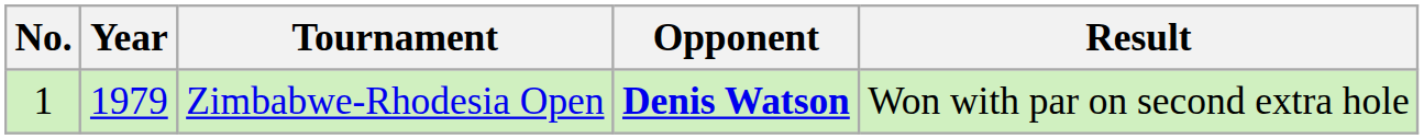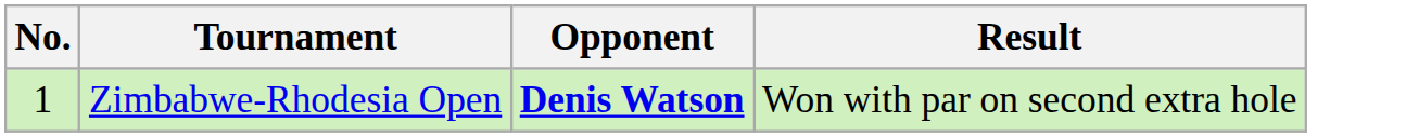 <table class="wikitable" style="font-size:95%;">
 <tr>
 <th>No.</th>
-<th>Year</th>
 <th>Tournament</th>
 <th>Opponent</th>
 <th>Result</th>
 </tr>
 <tr style="background:#D0F0C0;">
 <td align=center>1</td>
-<td><a href='#'>1979</a></td>
 <td><a href='#'>Zimbabwe-Rhodesia Open</a></td>
 <td><strong> <a href='#'>Denis Watson</a></strong></td>
 <td>Won with par on second extra hole</td>
 </tr>
 </table>
